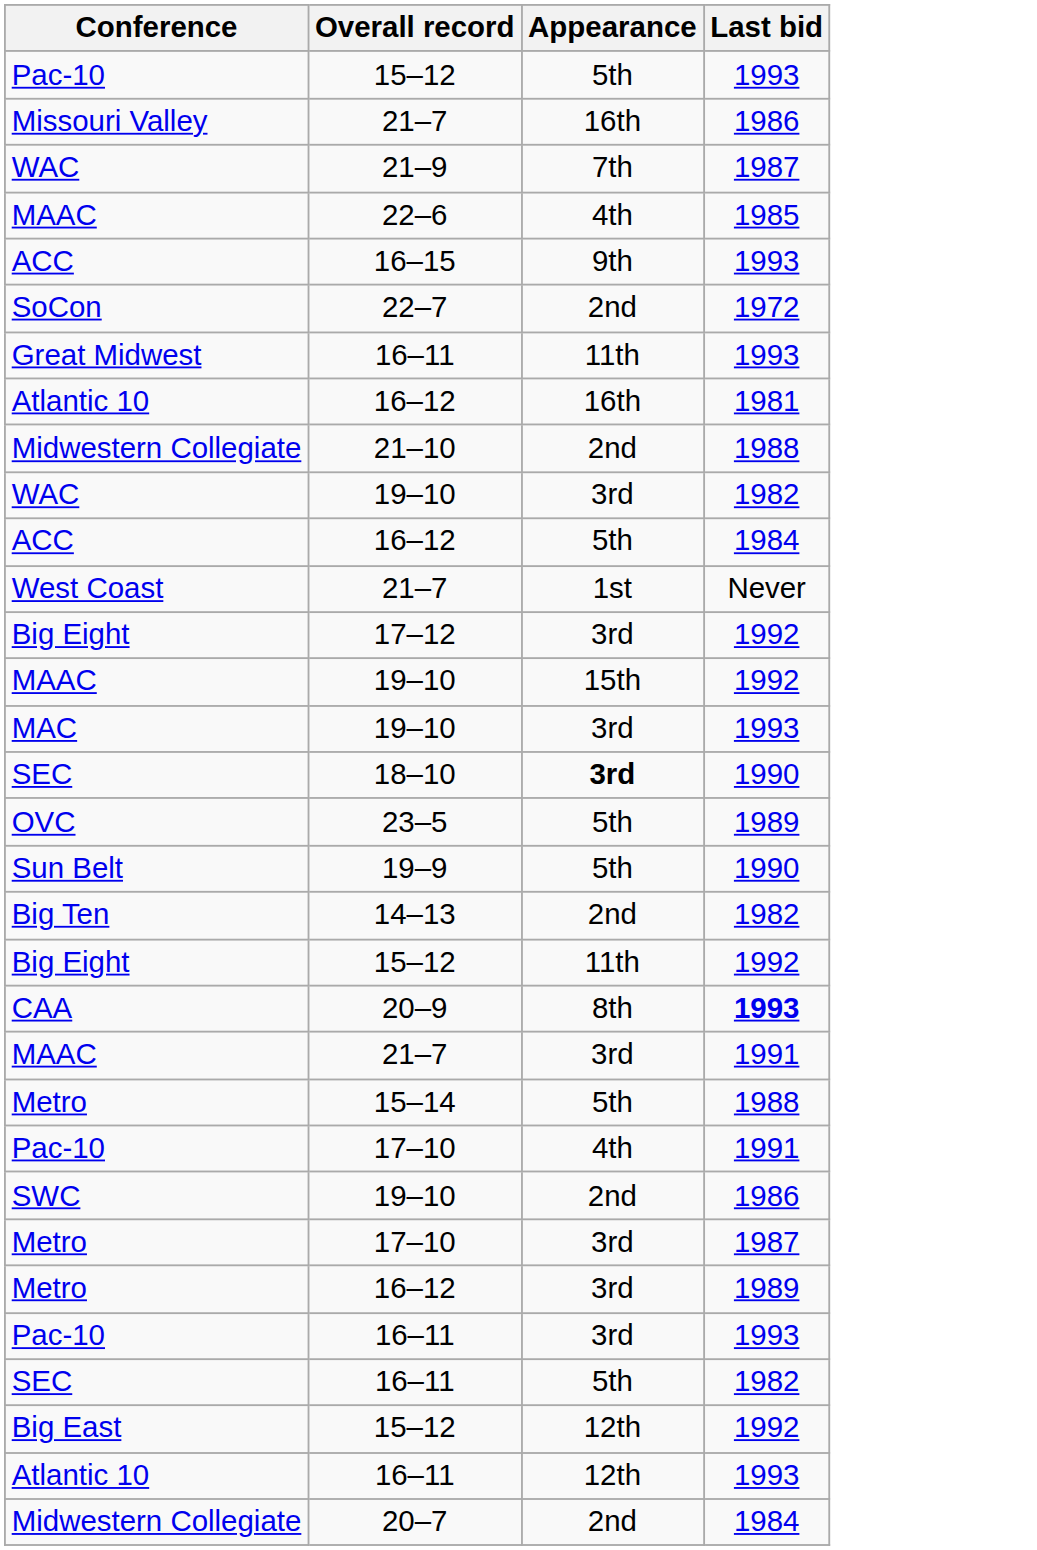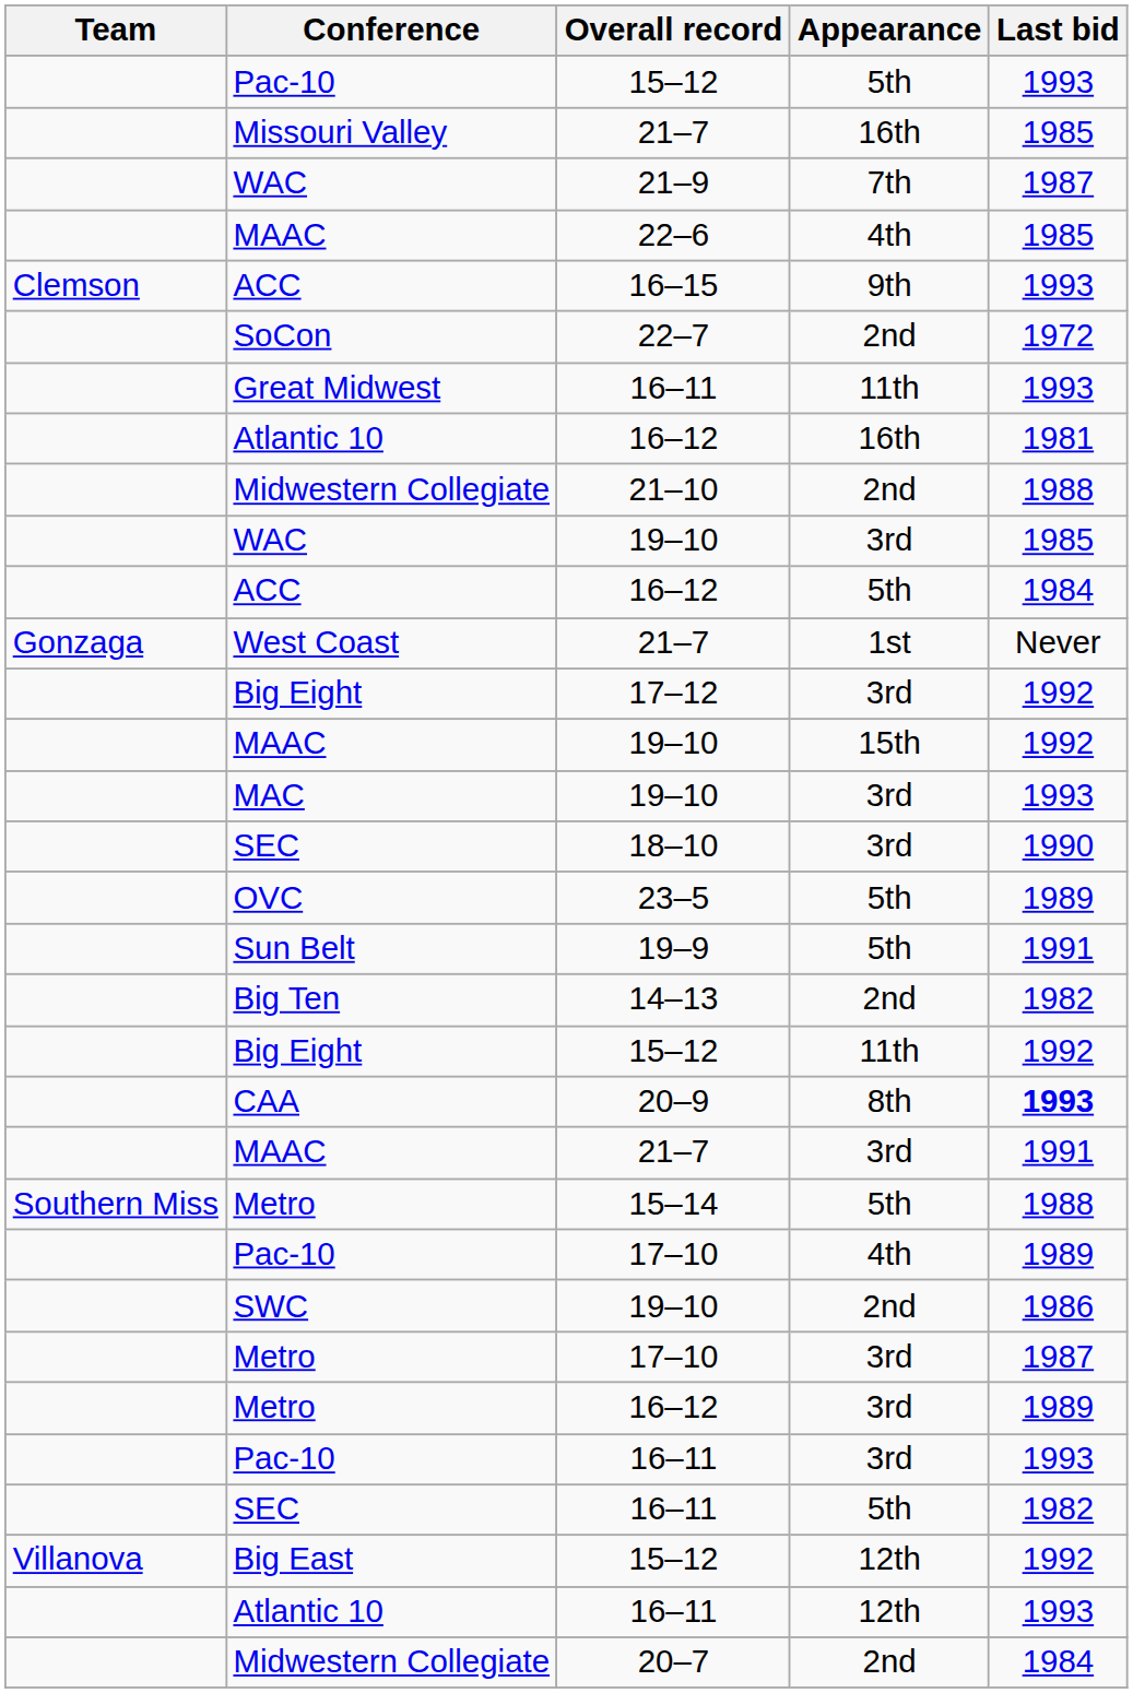 <table class="wikitable sortable" style="text-align: center;">
 <tr>
+<th>Team</th>
 <th>Conference</th>
 <th data-sort-type="number">Overall record</th>
 <th data-sort-type="number">Appearance</th>
 <th>Last bid</th>
 </tr>
 <tr>
+<td align=left></td>
 <td align=left><a href='#'>Pac-10</a></td>
 <td>15–12</td>
 <td>5th</td>
 <td><a href='#'>1993</a></td>
 </tr>
 <tr>
+<td align=left></td>
 <td align=left><a href='#'>Missouri Valley</a></td>
 <td>21–7</td>
 <td>16th</td>
-<td><a href='#'>1986</a></td>
+<td><a href='#'>1985</a></td>
 </tr>
 <tr>
+<td align=left></td>
 <td align=left><a href='#'>WAC</a></td>
 <td>21–9</td>
 <td>7th</td>
 <td><a href='#'>1987</a></td>
 </tr>
 <tr>
+<td align=left></td>
 <td align=left><a href='#'>MAAC</a></td>
 <td>22–6</td>
 <td>4th</td>
 <td><a href='#'>1985</a></td>
 </tr>
 <tr>
+<td align=left><a href='#'>Clemson</a></td>
 <td align=left><a href='#'>ACC</a></td>
 <td>16–15</td>
 <td>9th</td>
 <td><a href='#'>1993</a></td>
 </tr>
 <tr>
+<td align=left></td>
 <td align=left><a href='#'>SoCon</a></td>
 <td>22–7</td>
 <td>2nd</td>
 <td><a href='#'>1972</a></td>
 </tr>
 <tr>
+<td align=left></td>
 <td align=left><a href='#'>Great Midwest</a></td>
 <td>16–11</td>
 <td>11th</td>
 <td><a href='#'>1993</a></td>
 </tr>
 <tr>
+<td align=left></td>
 <td align=left><a href='#'>Atlantic 10</a></td>
 <td>16–12</td>
 <td>16th</td>
 <td><a href='#'>1981</a></td>
 </tr>
 <tr>
+<td align=left></td>
 <td align=left><a href='#'>Midwestern Collegiate</a></td>
 <td>21–10</td>
 <td>2nd</td>
 <td><a href='#'>1988</a></td>
 </tr>
 <tr>
+<td align=left></td>
 <td align=left><a href='#'>WAC</a></td>
 <td>19–10</td>
 <td>3rd</td>
-<td><a href='#'>1982</a></td>
+<td><a href='#'>1985</a></td>
 </tr>
 <tr>
+<td align=left></td>
 <td align=left><a href='#'>ACC</a></td>
 <td>16–12</td>
 <td>5th</td>
 <td><a href='#'>1984</a></td>
 </tr>
 <tr>
+<td align=left><a href='#'>Gonzaga</a></td>
 <td align=left><a href='#'>West Coast</a></td>
 <td>21–7</td>
 <td>1st</td>
 <td>Never</td>
 </tr>
 <tr>
+<td align=left></td>
 <td align=left><a href='#'>Big Eight</a></td>
 <td>17–12</td>
 <td>3rd</td>
 <td><a href='#'>1992</a></td>
 </tr>
 <tr>
+<td align=left></td>
 <td align=left><a href='#'>MAAC</a></td>
 <td>19–10</td>
 <td>15th</td>
 <td><a href='#'>1992</a></td>
 </tr>
 <tr>
+<td align=left></td>
 <td align=left><a href='#'>MAC</a></td>
 <td>19–10</td>
 <td>3rd</td>
 <td><a href='#'>1993</a></td>
 </tr>
 <tr>
+<td align=left></td>
 <td align=left><a href='#'>SEC</a></td>
 <td>18–10</td>
-<td><strong>3rd</strong></td>
+<td>3rd</td>
 <td><a href='#'>1990</a></td>
 </tr>
 <tr>
+<td align=left></td>
 <td align=left><a href='#'>OVC</a></td>
 <td>23–5</td>
 <td>5th</td>
 <td><a href='#'>1989</a></td>
 </tr>
 <tr>
+<td align=left></td>
 <td align=left><a href='#'>Sun Belt</a></td>
 <td>19–9</td>
 <td>5th</td>
-<td><a href='#'>1990</a></td>
+<td><a href='#'>1991</a></td>
 </tr>
 <tr>
+<td align=left></td>
 <td align=left><a href='#'>Big Ten</a></td>
 <td>14–13</td>
 <td>2nd</td>
 <td><a href='#'>1982</a></td>
 </tr>
 <tr>
+<td align=left></td>
 <td align=left><a href='#'>Big Eight</a></td>
 <td>15–12</td>
 <td>11th</td>
 <td><a href='#'>1992</a></td>
 </tr>
 <tr>
+<td align=left></td>
 <td align=left><a href='#'>CAA</a></td>
 <td>20–9</td>
 <td>8th</td>
 <td><strong><a href='#'>1993</a></strong></td>
 </tr>
 <tr>
+<td align=left></td>
 <td align=left><a href='#'>MAAC</a></td>
 <td>21–7</td>
 <td>3rd</td>
 <td><a href='#'>1991</a></td>
 </tr>
 <tr>
+<td align=left><a href='#'>Southern Miss</a></td>
 <td align=left><a href='#'>Metro</a></td>
 <td>15–14</td>
 <td>5th</td>
 <td><a href='#'>1988</a></td>
 </tr>
 <tr>
+<td align=left></td>
 <td align=left><a href='#'>Pac-10</a></td>
 <td>17–10</td>
 <td>4th</td>
-<td><a href='#'>1991</a></td>
+<td><a href='#'>1989</a></td>
 </tr>
 <tr>
+<td align=left></td>
 <td align=left><a href='#'>SWC</a></td>
 <td>19–10</td>
 <td>2nd</td>
 <td><a href='#'>1986</a></td>
 </tr>
 <tr>
+<td align=left></td>
 <td align=left><a href='#'>Metro</a></td>
 <td>17–10</td>
 <td>3rd</td>
 <td><a href='#'>1987</a></td>
 </tr>
 <tr>
+<td align=left></td>
 <td align=left><a href='#'>Metro</a></td>
 <td>16–12</td>
 <td>3rd</td>
 <td><a href='#'>1989</a></td>
 </tr>
 <tr>
+<td align=left></td>
 <td align=left><a href='#'>Pac-10</a></td>
 <td>16–11</td>
 <td>3rd</td>
 <td><a href='#'>1993</a></td>
 </tr>
 <tr>
+<td align=left></td>
 <td align=left><a href='#'>SEC</a></td>
 <td>16–11</td>
 <td>5th</td>
 <td><a href='#'>1982</a></td>
 </tr>
 <tr>
+<td align=left><a href='#'>Villanova</a></td>
 <td align=left><a href='#'>Big East</a></td>
 <td>15–12</td>
 <td>12th</td>
 <td><a href='#'>1992</a></td>
 </tr>
 <tr>
+<td align=left></td>
 <td align=left><a href='#'>Atlantic 10</a></td>
 <td>16–11</td>
 <td>12th</td>
 <td><a href='#'>1993</a></td>
 </tr>
 <tr>
+<td align=left></td>
 <td align=left><a href='#'>Midwestern Collegiate</a></td>
 <td>20–7</td>
 <td>2nd</td>
 <td><a href='#'>1984</a></td>
 </tr>
 </table>
